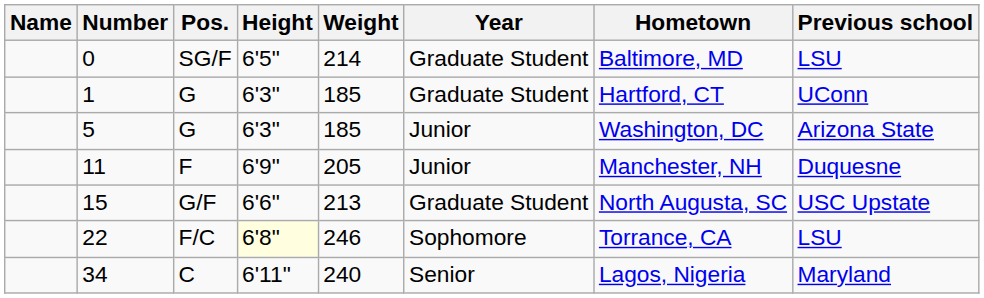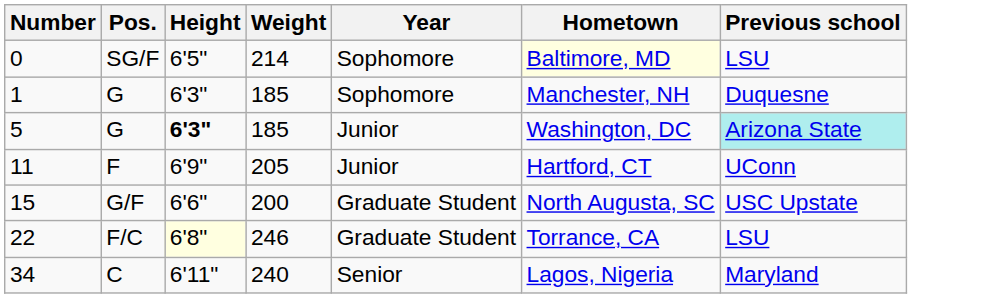 <table class="wikitable sortable" border="1">
 <tr>
-<th>Name</th>
 <th>Number</th>
 <th>Pos.</th>
 <th>Height</th>
 <th>Weight</th>
 <th>Year</th>
 <th>Hometown</th>
 <th class="unsortable">Previous school</th>
 </tr>
 <tr>
-<td></td>
 <td>0</td>
 <td>SG/F</td>
 <td>6'5"</td>
 <td>214</td>
-<td>Graduate Student</td>
-<td><a href='#'>Baltimore, MD</a></td>
+<td>Sophomore</td>
+<td style="background: lightyellow;"><a href='#'>Baltimore, MD</a></td>
 <td><a href='#'>LSU</a></td>
 </tr>
 <tr>
-<td></td>
 <td>1</td>
 <td>G</td>
 <td>6'3"</td>
 <td>185</td>
-<td>Graduate Student</td>
-<td><a href='#'>Hartford, CT</a></td>
-<td><a href='#'>UConn</a></td>
+<td>Sophomore</td>
+<td><a href='#'>Manchester, NH</a></td>
+<td><a href='#'>Duquesne</a></td>
 </tr>
 <tr>
-<td></td>
 <td>5</td>
 <td>G</td>
-<td>6'3"</td>
+<td><strong>6'3"</strong></td>
 <td>185</td>
 <td>Junior</td>
 <td><a href='#'>Washington, DC</a></td>
-<td><a href='#'>Arizona State</a></td>
+<td style="background: paleturquoise;"><a href='#'>Arizona State</a></td>
 </tr>
 <tr>
-<td></td>
 <td>11</td>
 <td>F</td>
 <td>6'9"</td>
 <td>205</td>
 <td>Junior</td>
-<td><a href='#'>Manchester, NH</a></td>
-<td><a href='#'>Duquesne</a></td>
+<td><a href='#'>Hartford, CT</a></td>
+<td><a href='#'>UConn</a></td>
 </tr>
 <tr>
-<td></td>
 <td>15</td>
 <td>G/F</td>
 <td>6'6"</td>
-<td>213</td>
+<td>200</td>
 <td>Graduate Student</td>
 <td><a href='#'>North Augusta, SC</a></td>
 <td><a href='#'>USC Upstate</a></td>
 </tr>
 <tr>
-<td></td>
 <td>22</td>
 <td>F/C</td>
 <td style="background: lightyellow;">6'8"</td>
 <td>246</td>
-<td>Sophomore</td>
+<td>Graduate Student</td>
 <td><a href='#'>Torrance, CA</a></td>
 <td><a href='#'>LSU</a></td>
 </tr>
 <tr>
-<td></td>
 <td>34</td>
 <td>C</td>
 <td>6'11"</td>
 <td>240</td>
 <td>Senior</td>
 <td><a href='#'>Lagos, Nigeria</a></td>
 <td><a href='#'>Maryland</a></td>
 </tr>
 </table>
